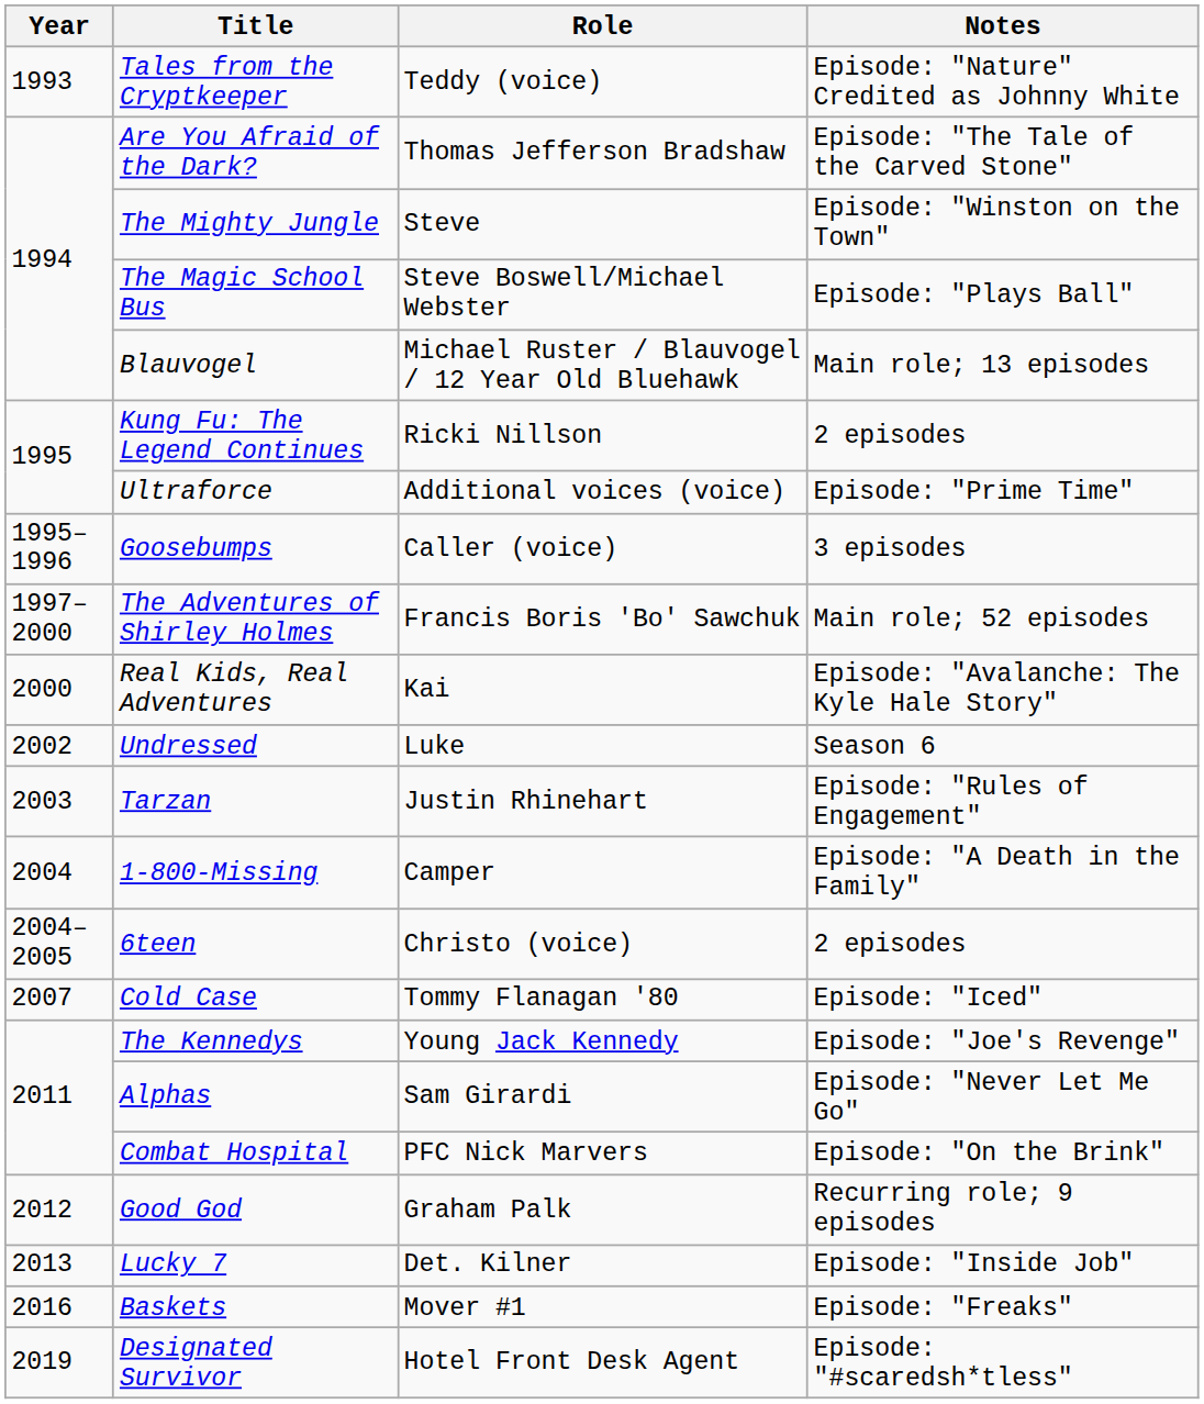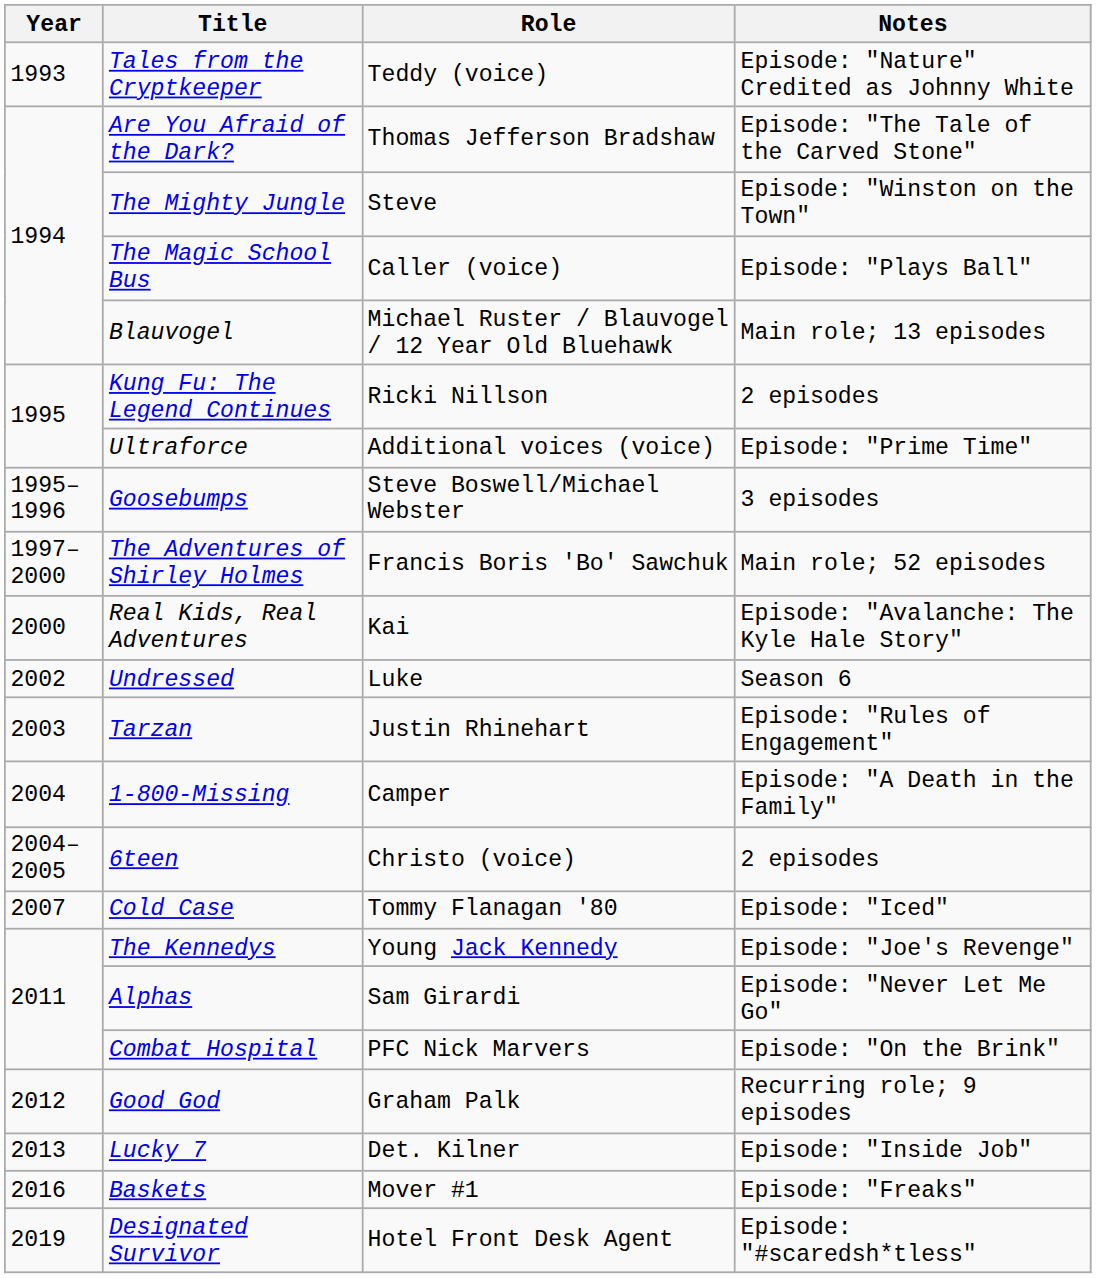 <table class="wikitable sortable">
 <tr>
 <th>Year</th>
 <th>Title</th>
 <th>Role</th>
 <th class="unsortable">Notes</th>
 </tr>
 <tr>
 <td>1993</td>
 <td><em><a href='#'>Tales from the Cryptkeeper</a></em></td>
 <td>Teddy (voice)</td>
 <td>Episode: "Nature"<br>Credited as Johnny White</td>
 </tr>
 <tr>
 <td rowspan="4">1994</td>
 <td><em><a href='#'>Are You Afraid of the Dark?</a></em></td>
 <td>Thomas Jefferson Bradshaw</td>
 <td>Episode: "The Tale of the Carved Stone"</td>
 </tr>
 <tr>
 <td data-sort-value="Mighty Jungle, The"><em><a href='#'>The Mighty Jungle</a></em></td>
 <td>Steve</td>
 <td>Episode: "Winston on the Town"</td>
 </tr>
 <tr>
 <td data-sort-value="Magic School Bus, The"><em><a href='#'>The Magic School Bus</a></em></td>
-<td>Steve Boswell/Michael Webster</td>
+<td>Caller (voice)</td>
 <td>Episode: "Plays Ball"</td>
 </tr>
 <tr>
 <td><em>Blauvogel</em></td>
 <td>Michael Ruster / Blauvogel / 12 Year Old Bluehawk</td>
 <td>Main role; 13 episodes</td>
 </tr>
 <tr>
 <td rowspan="2">1995</td>
 <td><em><a href='#'>Kung Fu: The Legend Continues</a></em></td>
 <td>Ricki Nillson</td>
 <td>2 episodes</td>
 </tr>
 <tr>
 <td><em>Ultraforce</em></td>
 <td>Additional voices (voice)</td>
 <td>Episode: "Prime Time"</td>
 </tr>
 <tr>
 <td>1995–1996</td>
 <td><em><a href='#'>Goosebumps</a></em></td>
-<td>Caller (voice)</td>
+<td>Steve Boswell/Michael Webster</td>
 <td>3 episodes</td>
 </tr>
 <tr>
 <td>1997–2000</td>
 <td data-sort-value="Adventures of Shirley Holmes, The"><em><a href='#'>The Adventures of Shirley Holmes</a></em></td>
 <td>Francis Boris 'Bo' Sawchuk</td>
 <td>Main role; 52 episodes</td>
 </tr>
 <tr>
 <td>2000</td>
 <td><em>Real Kids, Real Adventures</em></td>
 <td>Kai</td>
 <td>Episode: "Avalanche: The Kyle Hale Story"</td>
 </tr>
 <tr>
 <td>2002</td>
 <td><em><a href='#'>Undressed</a></em></td>
 <td>Luke</td>
 <td>Season 6</td>
 </tr>
 <tr>
 <td>2003</td>
 <td><em><a href='#'>Tarzan</a></em></td>
 <td>Justin Rhinehart</td>
 <td>Episode: "Rules of Engagement"</td>
 </tr>
 <tr>
 <td>2004</td>
 <td><em><a href='#'>1-800-Missing</a></em></td>
 <td>Camper</td>
 <td>Episode: "A Death in the Family"</td>
 </tr>
 <tr>
 <td>2004–2005</td>
 <td><em><a href='#'>6teen</a></em></td>
 <td>Christo (voice)</td>
 <td>2 episodes</td>
 </tr>
 <tr>
 <td>2007</td>
 <td><em><a href='#'>Cold Case</a></em></td>
 <td>Tommy Flanagan '80</td>
 <td>Episode: "Iced"</td>
 </tr>
 <tr>
 <td rowspan="3">2011</td>
 <td data-sort-value="Kennedys, The"><em><a href='#'>The Kennedys</a></em></td>
 <td>Young <a href='#'>Jack Kennedy</a></td>
 <td>Episode: "Joe's Revenge"</td>
 </tr>
 <tr>
 <td><em><a href='#'>Alphas</a></em></td>
 <td>Sam Girardi</td>
 <td>Episode: "Never Let Me Go"</td>
 </tr>
 <tr>
 <td><em><a href='#'>Combat Hospital</a></em></td>
 <td>PFC Nick Marvers</td>
 <td>Episode: "On the Brink"</td>
 </tr>
 <tr>
 <td>2012</td>
 <td><em><a href='#'>Good God</a></em></td>
 <td>Graham Palk</td>
 <td>Recurring role; 9 episodes</td>
 </tr>
 <tr>
 <td>2013</td>
 <td><em><a href='#'>Lucky 7</a></em></td>
 <td>Det. Kilner</td>
 <td>Episode: "Inside Job"</td>
 </tr>
 <tr>
 <td>2016</td>
 <td><em><a href='#'>Baskets</a></em></td>
 <td>Mover #1</td>
 <td>Episode: "Freaks"</td>
 </tr>
 <tr>
 <td>2019</td>
 <td><a href='#'><em>Designated Survivor</em></a></td>
 <td>Hotel Front Desk Agent</td>
 <td>Episode: "#scaredsh*tless"</td>
 </tr>
 </table>
